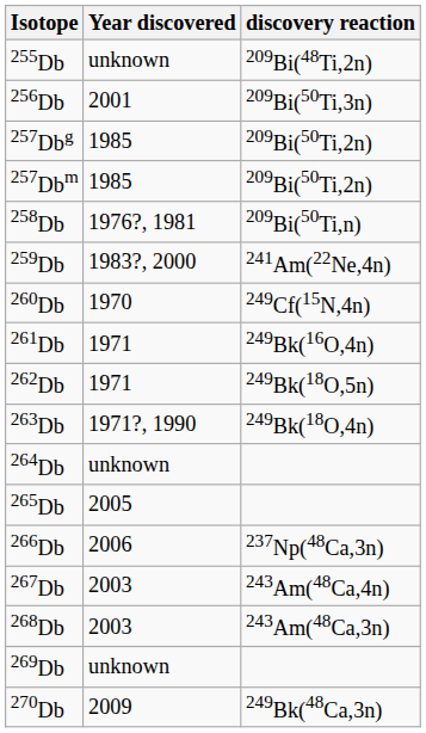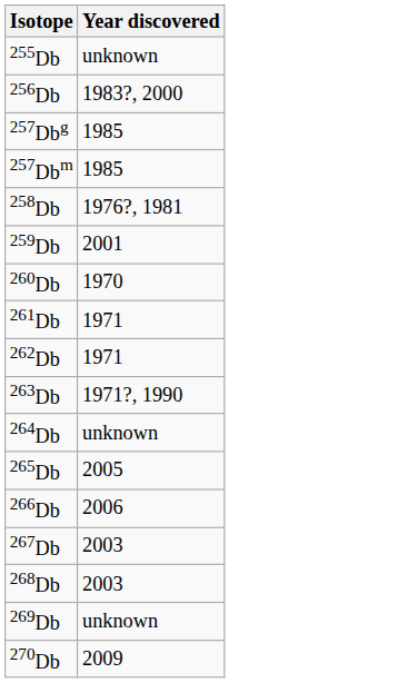 <table class="wikitable">
 <tr>
 <th>Isotope</th>
 <th>Year discovered</th>
-<th>discovery reaction</th>
 </tr>
 <tr id=Dubnium-255>
 <td><sup>255</sup>Db</td>
 <td>unknown</td>
-<td><sup>209</sup>Bi(<sup>48</sup>Ti,2n)</td>
 </tr>
 <tr id=Dubnium-256>
 <td><sup>256</sup>Db</td>
-<td>2001</td>
-<td><sup>209</sup>Bi(<sup>50</sup>Ti,3n)</td>
+<td>1983?, 2000</td>
 </tr>
 <tr id=Dubnium-257>
 <td><sup>257</sup>Db<sup>g</sup></td>
 <td>1985</td>
-<td><sup>209</sup>Bi(<sup>50</sup>Ti,2n)</td>
 </tr>
 <tr id=Dubnium-257>
 <td><sup>257</sup>Db<sup>m</sup></td>
 <td>1985</td>
-<td><sup>209</sup>Bi(<sup>50</sup>Ti,2n)</td>
 </tr>
 <tr id=Dubnium-258>
 <td><sup>258</sup>Db</td>
 <td>1976?, 1981</td>
-<td><sup>209</sup>Bi(<sup>50</sup>Ti,n)</td>
 </tr>
 <tr id=Dubnium-259>
 <td><sup>259</sup>Db</td>
-<td>1983?, 2000</td>
-<td><sup>241</sup>Am(<sup>22</sup>Ne,4n)</td>
+<td>2001</td>
 </tr>
 <tr id=Dubnium-260>
 <td><sup>260</sup>Db</td>
 <td>1970</td>
-<td><sup>249</sup>Cf(<sup>15</sup>N,4n)</td>
 </tr>
 <tr id=Dubnium-261>
 <td><sup>261</sup>Db</td>
 <td>1971</td>
-<td><sup>249</sup>Bk(<sup>16</sup>O,4n)</td>
 </tr>
 <tr id=Dubnium-262>
 <td><sup>262</sup>Db</td>
 <td>1971</td>
-<td><sup>249</sup>Bk(<sup>18</sup>O,5n)</td>
 </tr>
 <tr id=Dubnium-263>
 <td><sup>263</sup>Db</td>
 <td>1971?, 1990</td>
-<td><sup>249</sup>Bk(<sup>18</sup>O,4n)</td>
 </tr>
 <tr id=Dubnium-264>
 <td><sup>264</sup>Db</td>
 <td>unknown</td>
-<td></td>
 </tr>
 <tr id=Dubnium-265>
 <td><sup>265</sup>Db</td>
 <td>2005</td>
-<td></td>
 </tr>
 <tr id=Dubnium-266>
 <td><sup>266</sup>Db</td>
 <td>2006</td>
-<td><sup>237</sup>Np(<sup>48</sup>Ca,3n)</td>
 </tr>
 <tr id=Dubnium-267>
 <td><sup>267</sup>Db</td>
 <td>2003</td>
-<td><sup>243</sup>Am(<sup>48</sup>Ca,4n)</td>
 </tr>
 <tr id=Dubnium-268>
 <td><sup>268</sup>Db</td>
 <td>2003</td>
-<td><sup>243</sup>Am(<sup>48</sup>Ca,3n)</td>
 </tr>
 <tr id=Dubnium-269>
 <td><sup>269</sup>Db</td>
 <td>unknown</td>
-<td></td>
 </tr>
 <tr id=Dubnium-270>
 <td><sup>270</sup>Db</td>
 <td>2009</td>
-<td><sup>249</sup>Bk(<sup>48</sup>Ca,3n)</td>
 </tr>
 </table>
